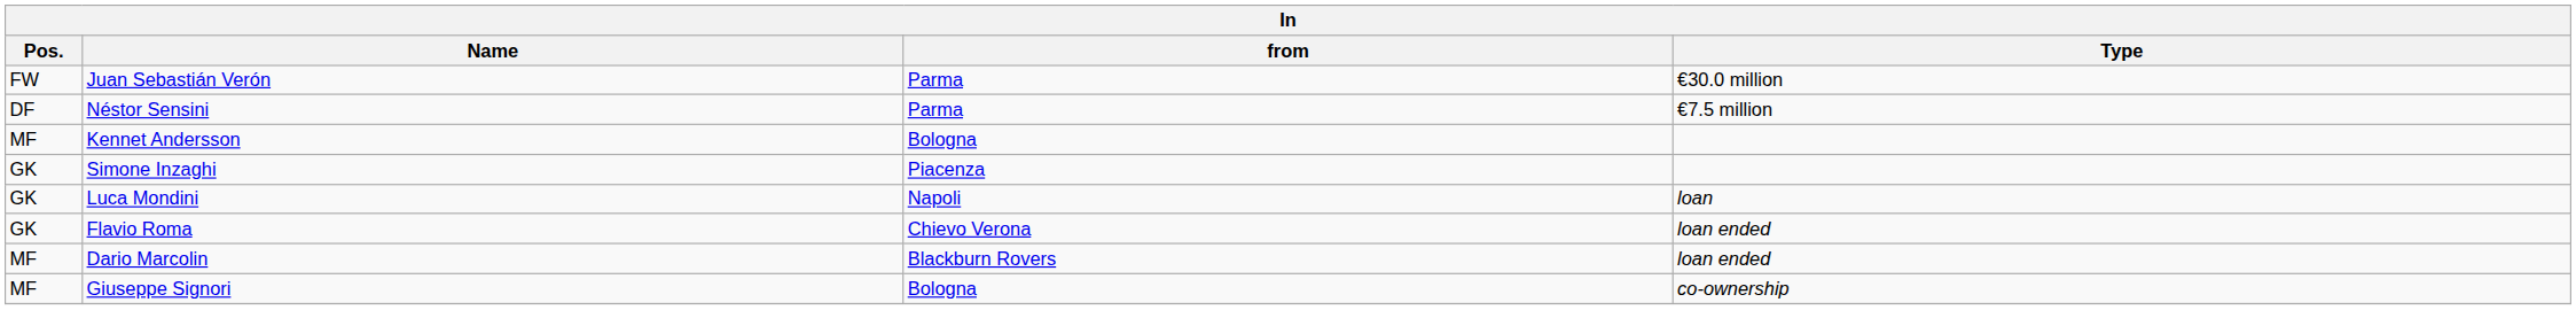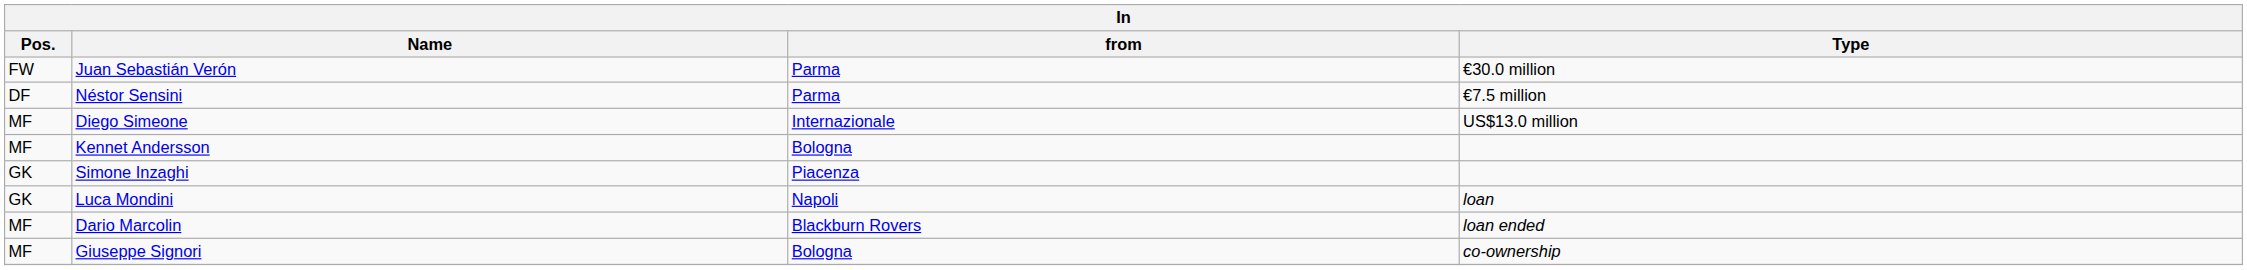 <table class="wikitable" style="font-size:90%;width:99%;">
 <tr>
 <th colspan="4">In</th>
 </tr>
 <tr>
 <th width=3%>Pos.</th>
 <th width=32%>Name</th>
 <th width=30%>from</th>
 <th width=35%>Type</th>
 </tr>
 <tr>
 <td>FW</td>
 <td><a href='#'>Juan Sebastián Verón</a></td>
 <td><a href='#'>Parma</a></td>
 <td>€30.0 million</td>
 </tr>
 <tr>
 <td>DF</td>
 <td><a href='#'>Néstor Sensini</a></td>
 <td><a href='#'>Parma</a></td>
 <td>€7.5 million</td>
 </tr>
 <tr>
 <td>MF</td>
+<td><a href='#'>Diego Simeone</a></td>
+<td><a href='#'>Internazionale</a></td>
+<td>US$13.0 million</td>
+</tr>
+<tr>
+<td>MF</td>
 <td><a href='#'>Kennet Andersson</a></td>
 <td><a href='#'>Bologna</a></td>
 <td></td>
 </tr>
 <tr>
 <td>GK</td>
 <td><a href='#'>Simone Inzaghi</a></td>
 <td><a href='#'>Piacenza</a></td>
 <td></td>
 </tr>
 <tr>
 <td>GK</td>
 <td><a href='#'>Luca Mondini</a></td>
 <td><a href='#'>Napoli</a></td>
 <td><em>loan</em></td>
 </tr>
 <tr>
-<td>GK</td>
-<td><a href='#'>Flavio Roma</a></td>
-<td><a href='#'>Chievo Verona</a></td>
-<td><em>loan ended</em></td>
-</tr>
-<tr>
 <td>MF</td>
 <td><a href='#'>Dario Marcolin</a></td>
 <td><a href='#'>Blackburn Rovers</a></td>
 <td><em>loan ended</em></td>
 </tr>
 <tr>
 <td>MF</td>
 <td><a href='#'>Giuseppe Signori</a></td>
 <td><a href='#'>Bologna</a></td>
 <td><em>co-ownership</em></td>
 </tr>
 <tr>
 </tr>
 </table>
